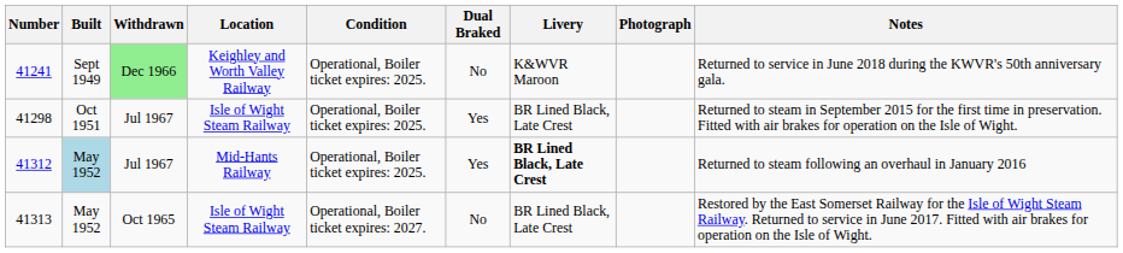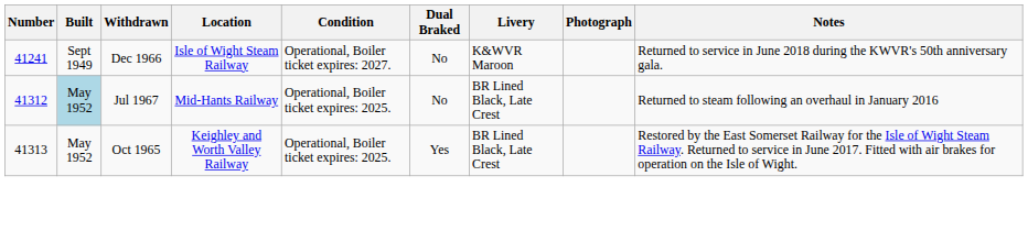 <table class="wikitable nowraplinks">
 <tr>
 <th>Number</th>
 <th>Built</th>
 <th>Withdrawn</th>
 <th>Location</th>
 <th>Condition</th>
 <th>Dual Braked</th>
 <th>Livery</th>
 <th>Photograph</th>
 <th>Notes</th>
 </tr>
 <tr>
 <td align=center><a href='#'>41241</a></td>
 <td align=center>Sept 1949</td>
-<td align=center style="background: lightgreen;">Dec 1966</td>
-<td align=center><a href='#'>Keighley and Worth Valley Railway</a></td>
-<td align=left>Operational, Boiler ticket expires: 2025.</td>
+<td align=center>Dec 1966</td>
+<td align=center><a href='#'>Isle of Wight Steam Railway</a></td>
+<td align=left>Operational, Boiler ticket expires: 2027.</td>
 <td align=center>No</td>
 <td align=left>K&WVR Maroon</td>
 <td></td>
 <td align=left>Returned to service in June 2018 during the KWVR's 50th anniversary gala.</td>
-</tr>
-<tr>
-<td align=center>41298</td>
-<td align=center>Oct 1951</td>
-<td align=center>Jul 1967</td>
-<td align=center><a href='#'>Isle of Wight Steam Railway</a></td>
-<td align=left>Operational, Boiler ticket expires: 2025.</td>
-<td align=center>Yes</td>
-<td align=left>BR Lined Black, Late Crest</td>
-<td></td>
-<td align=left>Returned to steam in September 2015 for the first time in preservation. Fitted with air brakes for operation on the Isle of Wight.</td>
 </tr>
 <tr>
 <td align=center><a href='#'>41312</a></td>
 <td align=center style="background: lightblue;">May 1952</td>
 <td align=center>Jul 1967</td>
 <td align=center><a href='#'>Mid-Hants Railway</a></td>
 <td align=left>Operational, Boiler ticket expires: 2025.</td>
-<td align=center>Yes</td>
-<td align=left><strong>BR Lined Black, Late Crest</strong></td>
+<td align=center>No</td>
+<td align=left>BR Lined Black, Late Crest</td>
 <td></td>
 <td align=left>Returned to steam following an overhaul in January 2016</td>
 </tr>
 <tr>
 <td align=center>41313</td>
 <td align=center>May 1952</td>
 <td align=center>Oct 1965</td>
-<td align=center><a href='#'>Isle of Wight Steam Railway</a></td>
-<td align=left>Operational, Boiler ticket expires: 2027.</td>
-<td align=center>No</td>
+<td align=center><a href='#'>Keighley and Worth Valley Railway</a></td>
+<td align=left>Operational, Boiler ticket expires: 2025.</td>
+<td align=center>Yes</td>
 <td align=left>BR Lined Black, Late Crest</td>
 <td></td>
 <td align=left>Restored by the East Somerset Railway for the <a href='#'>Isle of Wight Steam Railway</a>. Returned to service in June 2017. Fitted with air brakes for operation on the Isle of Wight.</td>
 </tr>
 </table>
